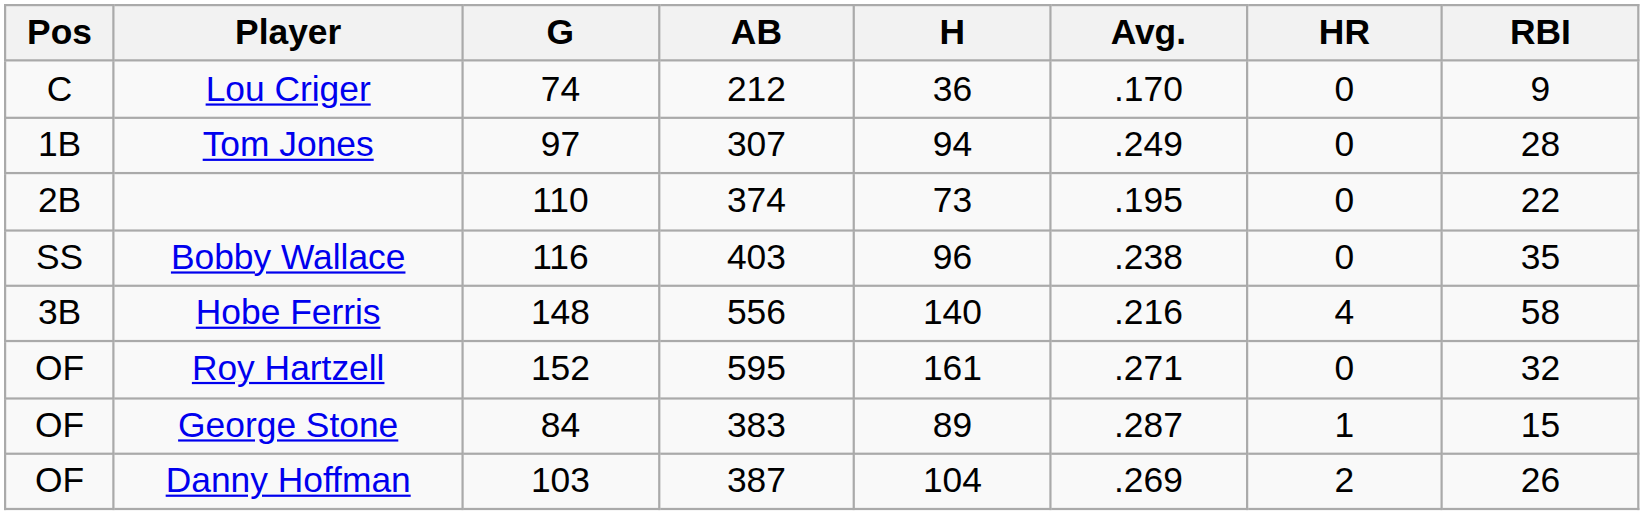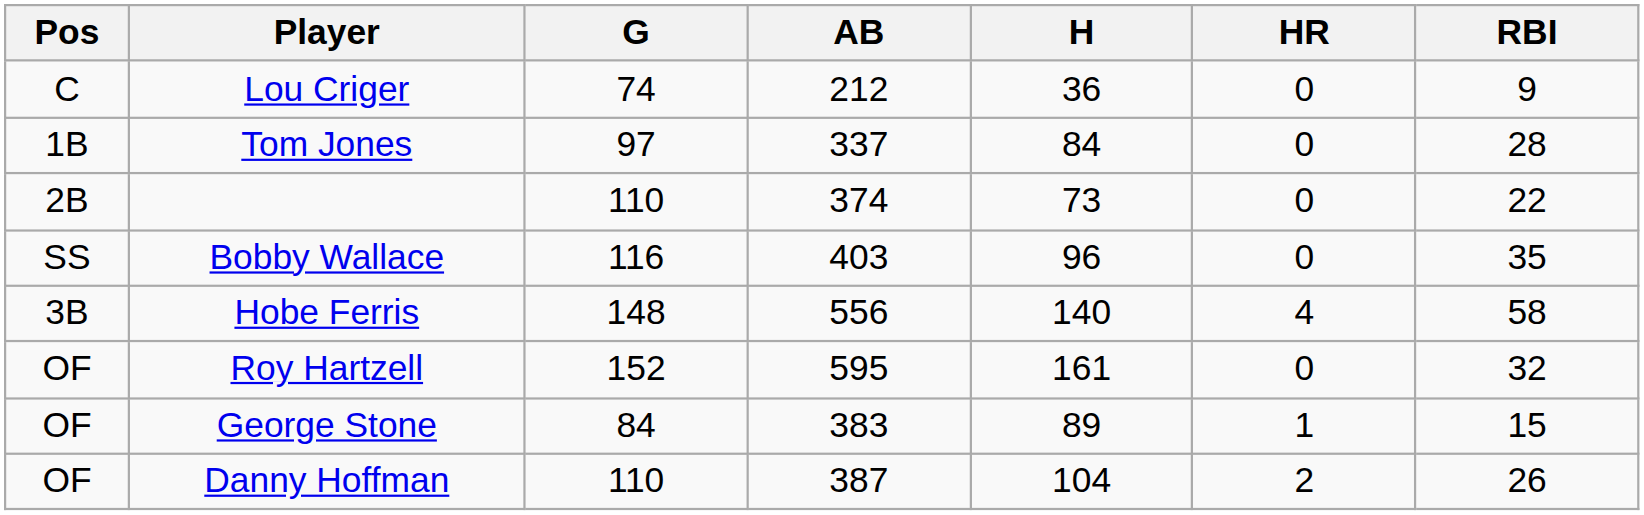 <table class="wikitable sortable">
 <tr>
 <th bgcolor="#DDDDFF" width="5%">Pos</th>
 <th bgcolor="#DDDDFF" width="16%">Player</th>
 <th bgcolor="#DDDDFF" width="9%">G</th>
 <th bgcolor="#DDDDFF" width="9%">AB</th>
 <th bgcolor="#DDDDFF" width="9%">H</th>
-<th bgcolor="#DDDDFF" width="9%">Avg.</th>
 <th bgcolor="#DDDDFF" width="9%">HR</th>
 <th bgcolor="#DDDDFF" width="9%">RBI</th>
 </tr>
 <tr align="center">
 <td>C</td>
 <td><a href='#'>Lou Criger</a></td>
 <td>74</td>
 <td>212</td>
 <td>36</td>
-<td>.170</td>
 <td>0</td>
 <td>9</td>
 </tr>
 <tr align="center">
 <td>1B</td>
 <td><a href='#'>Tom Jones</a></td>
 <td>97</td>
-<td>307</td>
-<td>94</td>
-<td>.249</td>
+<td>337</td>
+<td>84</td>
 <td>0</td>
 <td>28</td>
 </tr>
 <tr align="center">
 <td>2B</td>
 <td></td>
 <td>110</td>
 <td>374</td>
 <td>73</td>
-<td>.195</td>
 <td>0</td>
 <td>22</td>
 </tr>
 <tr align="center">
 <td>SS</td>
 <td><a href='#'>Bobby Wallace</a></td>
 <td>116</td>
 <td>403</td>
 <td>96</td>
-<td>.238</td>
 <td>0</td>
 <td>35</td>
 </tr>
 <tr align="center">
 <td>3B</td>
 <td><a href='#'>Hobe Ferris</a></td>
 <td>148</td>
 <td>556</td>
 <td>140</td>
-<td>.216</td>
 <td>4</td>
 <td>58</td>
 </tr>
 <tr align="center">
 <td>OF</td>
 <td><a href='#'>Roy Hartzell</a></td>
 <td>152</td>
 <td>595</td>
 <td>161</td>
-<td>.271</td>
 <td>0</td>
 <td>32</td>
 </tr>
 <tr align="center">
 <td>OF</td>
 <td><a href='#'>George Stone</a></td>
 <td>84</td>
 <td>383</td>
 <td>89</td>
-<td>.287</td>
 <td>1</td>
 <td>15</td>
 </tr>
 <tr align="center">
 <td>OF</td>
 <td><a href='#'>Danny Hoffman</a></td>
-<td>103</td>
+<td>110</td>
 <td>387</td>
 <td>104</td>
-<td>.269</td>
 <td>2</td>
 <td>26</td>
 </tr>
 </table>
